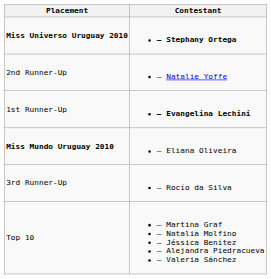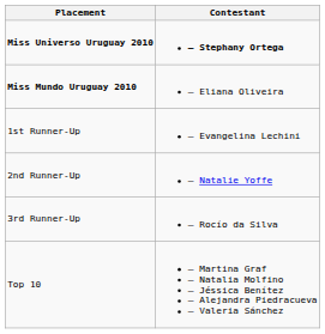 <table class="wikitable sortable" style="font-size: 95%;">
 <tr>
 <th>Placement</th>
 <th>Contestant</th>
 </tr>
 <tr>
 <td><strong>Miss Universo Uruguay 2010</strong></td>
 <td><br><ul><li><strong> – Stephany Ortega</strong></li></ul></td>
 </tr>
 <tr>
-<td>2nd Runner-Up</td>
-<td><br><ul><li> – <a href='#'>Natalie Yoffe</a></li></ul></td>
+<td><strong>Miss Mundo Uruguay 2010</strong></td>
+<td><br><ul><li><strong></strong> – Eliana Oliveira</li></ul></td>
 </tr>
 <tr>
 <td>1st Runner-Up</td>
-<td><strong><br><ul><li> – Evangelina Lechini</li></ul></strong></td>
+<td><br><ul><li> – Evangelina Lechini</li></ul></td>
 </tr>
 <tr>
-<td><strong>Miss Mundo Uruguay 2010</strong></td>
-<td><br><ul><li><strong></strong> – Eliana Oliveira</li></ul></td>
+<td>2nd Runner-Up</td>
+<td><br><ul><li> – <a href='#'>Natalie Yoffe</a></li></ul></td>
 </tr>
 <tr>
 <td>3rd Runner-Up</td>
 <td><br><ul><li> – Rocío da Silva</li></ul></td>
 </tr>
 <tr>
 <td>Top 10</td>
 <td><br><ul><li> – Martina Graf</li><li> – Natalia Molfino</li><li> – Jéssica Benítez</li><li> – Alejandra Piedracueva</li><li> – Valeria Sánchez</li></ul></td>
 </tr>
 </table>
